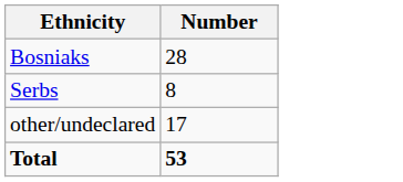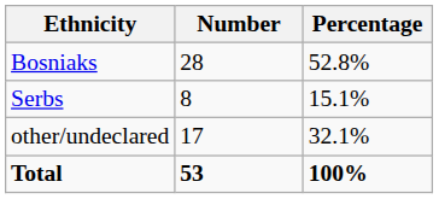 <table class="wikitable">
 <tr>
 <th width="100px">Ethnicity</th>
 <th width="80px">Number</th>
+<th width="80px">Percentage</th>
 </tr>
 <tr>
 <td><a href='#'>Bosniaks</a></td>
 <td>28</td>
+<td>52.8%</td>
 </tr>
 <tr>
 <td><a href='#'>Serbs</a></td>
 <td>8</td>
+<td>15.1%</td>
 </tr>
 <tr>
 <td>other/undeclared</td>
 <td>17</td>
+<td>32.1%</td>
 </tr>
 <tr>
 <td><strong>Total</strong></td>
 <td><strong>53</strong></td>
+<td><strong>100%</strong></td>
 </tr>
 </table>
